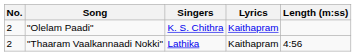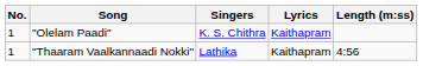 <table class="wikitable" style="font-size:95%;">
 <tr>
 <th>No.</th>
 <th>Song</th>
 <th>Singers</th>
 <th>Lyrics</th>
 <th>Length (m:ss)</th>
 </tr>
 <tr>
-<td>2</td>
+<td>1</td>
 <td>"Olelam Paadi"</td>
 <td><a href='#'>K. S. Chithra</a></td>
 <td><a href='#'>Kaithapram</a></td>
 <td></td>
 </tr>
 <tr>
-<td>2</td>
+<td>1</td>
 <td>"Thaaram Vaalkannaadi Nokki"</td>
 <td><a href='#'>Lathika</a></td>
 <td>Kaithapram</td>
 <td>4:56</td>
 </tr>
 </table>
